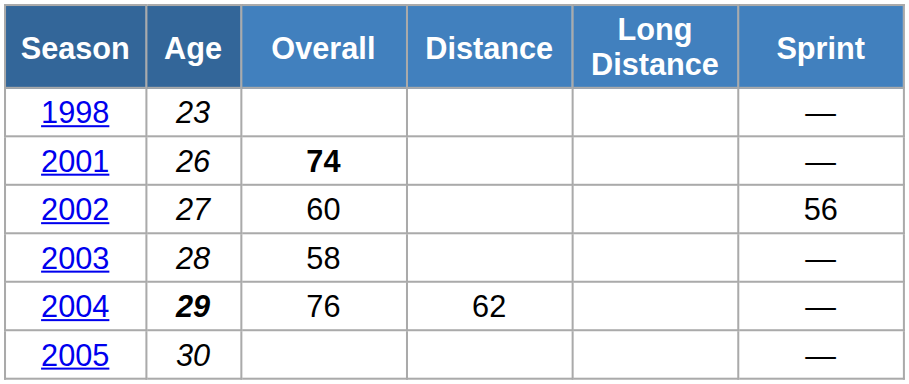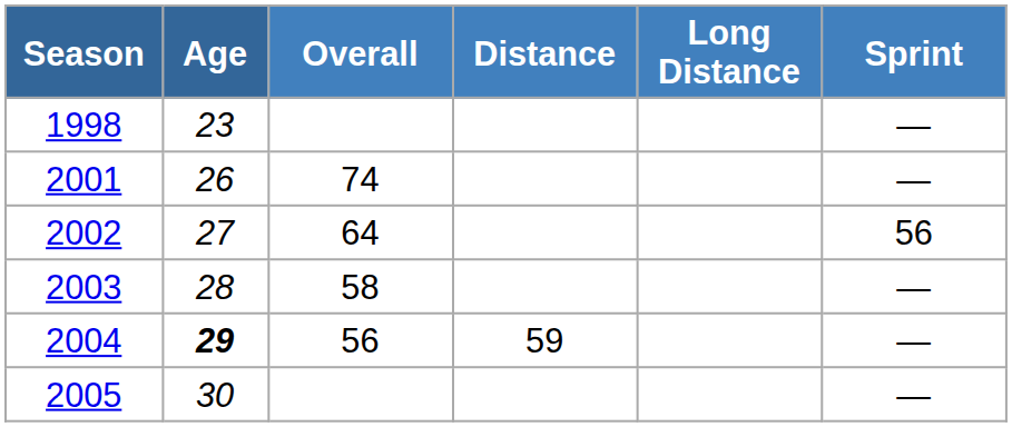 <table class="wikitable" style="font-size:95%; text-align:center; border:grey solid 1px; border-collapse:collapse; background:#ffffff;">
 <tr>
 <th style="background-color:#369; color:white; width:60px;" rowspan="2"> Season </th>
 <th style="background-color:#369; color:white; width:40px;" rowspan="2"> Age </th>
 </tr>
 <tr>
 <th style="background-color:#4180be; color:white; width:75px;">Overall</th>
 <th style="background-color:#4180be; color:white; width:75px;">Distance</th>
 <th style="background-color:#4180be; color:white; width:75px;">Long Distance</th>
 <th style="background-color:#4180be; color:white; width:75px;">Sprint</th>
 </tr>
 <tr>
 <td><a href='#'>1998</a></td>
 <td><em>23</em></td>
 <td></td>
 <td></td>
 <td></td>
 <td>—</td>
 </tr>
 <tr>
 <td><a href='#'>2001</a></td>
 <td><em>26</em></td>
-<td><strong>74</strong></td>
+<td>74</td>
 <td></td>
 <td></td>
 <td>—</td>
 </tr>
 <tr>
 <td><a href='#'>2002</a></td>
 <td><em>27</em></td>
-<td>60</td>
+<td>64</td>
 <td></td>
 <td></td>
 <td>56</td>
 </tr>
 <tr>
 <td><a href='#'>2003</a></td>
 <td><em>28</em></td>
 <td>58</td>
 <td></td>
 <td></td>
 <td>—</td>
 </tr>
 <tr>
 <td><a href='#'>2004</a></td>
 <td><strong><em>29</em></strong></td>
-<td>76</td>
-<td>62</td>
+<td>56</td>
+<td>59</td>
 <td></td>
 <td>—</td>
 </tr>
 <tr>
 <td><a href='#'>2005</a></td>
 <td><em>30</em></td>
 <td></td>
 <td></td>
 <td></td>
 <td>—</td>
 </tr>
 </table>
